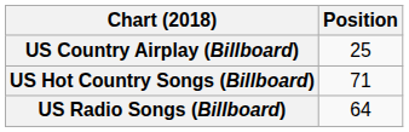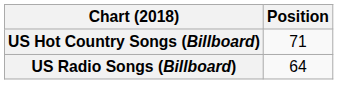 <table class="wikitable sortable plainrowheaders" style="text-align:center">
 <tr>
 <th scope="col">Chart (2018)</th>
 <th scope="col">Position</th>
-</tr>
-<tr>
-<th scope="row">US Country Airplay (<em>Billboard</em>)</th>
-<td>25</td>
 </tr>
 <tr>
 <th scope="row">US Hot Country Songs (<em>Billboard</em>)</th>
 <td>71</td>
 </tr>
 <tr>
 <th scope="row">US Radio Songs (<em>Billboard</em>)</th>
 <td>64</td>
 </tr>
 </table>
